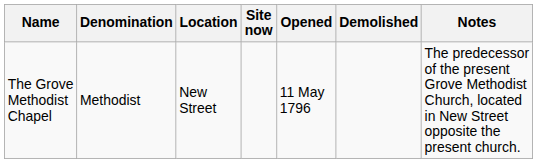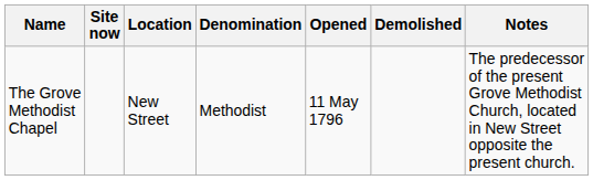 <table class="wikitable sortable">
 <tr>
 <th>Name</th>
+<th class="unsortable">Site now</th>
+<th>Location</th>
 <th>Denomination</th>
-<th>Location</th>
-<th class="unsortable">Site now</th>
 <th>Opened</th>
 <th>Demolished</th>
 <th class="unsortable">Notes</th>
 </tr>
 <tr>
 <td>The Grove Methodist Chapel</td>
+<td></td>
+<td>New Street</td>
 <td>Methodist</td>
-<td>New Street</td>
-<td></td>
 <td>11 May 1796</td>
 <td></td>
 <td>The predecessor of the present Grove Methodist Church, located in New Street opposite the present church.</td>
 </tr>
 </table>
